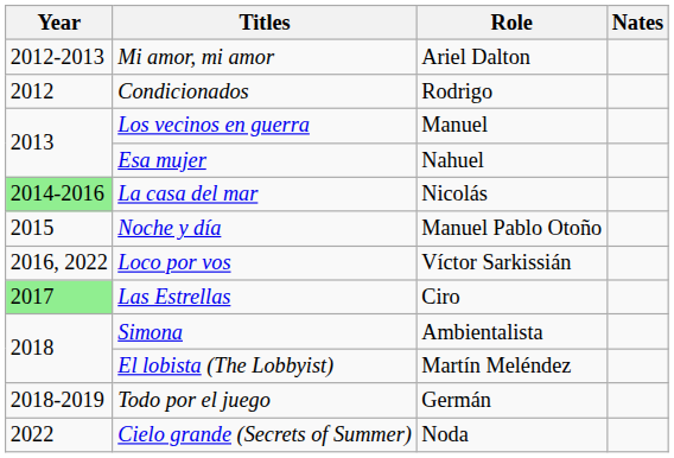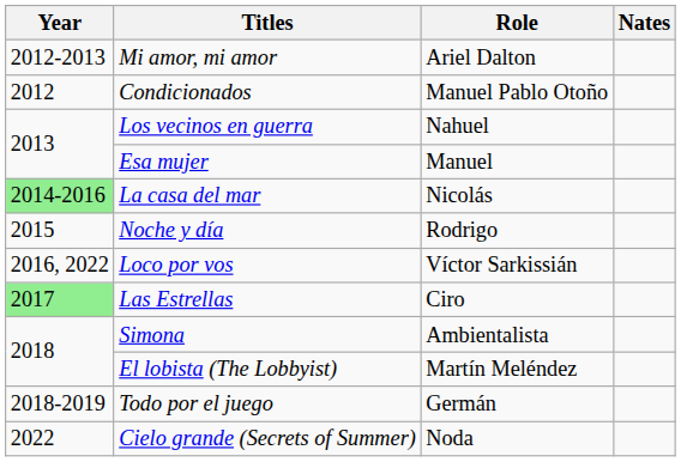 <table class="wikitable">
 <tr>
 <th><strong>Year</strong></th>
 <th><strong>Titles</strong></th>
 <th>Role</th>
 <th><strong>Nates</strong></th>
 </tr>
 <tr>
 <td>2012-2013</td>
 <td><em>Mi amor, mi amor</em></td>
 <td>Ariel Dalton</td>
 <td></td>
 </tr>
 <tr>
 <td>2012</td>
 <td><em>Condicionados</em></td>
-<td>Rodrigo</td>
+<td>Manuel Pablo Otoño</td>
 <td></td>
 </tr>
 <tr>
 <td rowspan="2">2013</td>
 <td><em><a href='#'>Los vecinos en guerra</a></em></td>
-<td>Manuel</td>
+<td>Nahuel</td>
 <td></td>
 </tr>
 <tr>
 <td><em><a href='#'>Esa mujer</a></em></td>
-<td>Nahuel</td>
+<td>Manuel</td>
 <td></td>
 </tr>
 <tr>
 <td style="background: lightgreen;">2014-2016</td>
 <td><em><a href='#'>La casa del mar</a></em></td>
 <td>Nicolás</td>
 <td></td>
 </tr>
 <tr>
 <td>2015</td>
 <td><em><a href='#'>Noche y día</a></em></td>
-<td>Manuel Pablo Otoño</td>
+<td>Rodrigo</td>
 <td></td>
 </tr>
 <tr>
 <td>2016, 2022</td>
 <td><em><a href='#'>Loco por vos</a></em></td>
 <td>Víctor Sarkissián</td>
 <td></td>
 </tr>
 <tr>
 <td style="background: lightgreen;">2017</td>
 <td><em><a href='#'>Las Estrellas</a></em></td>
 <td>Ciro</td>
 <td></td>
 </tr>
 <tr>
 <td rowspan="2">2018</td>
 <td><em><a href='#'>Simona</a></em></td>
 <td>Ambientalista</td>
 <td></td>
 </tr>
 <tr>
 <td><em><a href='#'>El lobista</a> (The Lobbyist)</em></td>
 <td>Martín Meléndez</td>
 <td></td>
 </tr>
 <tr>
 <td>2018-2019</td>
 <td><em>Todo por el juego</em></td>
 <td>Germán</td>
 <td></td>
 </tr>
 <tr>
 <td>2022</td>
 <td><em><a href='#'>Cielo grande</a> (Secrets of Summer)</em></td>
 <td>Noda</td>
 <td></td>
 </tr>
 </table>
